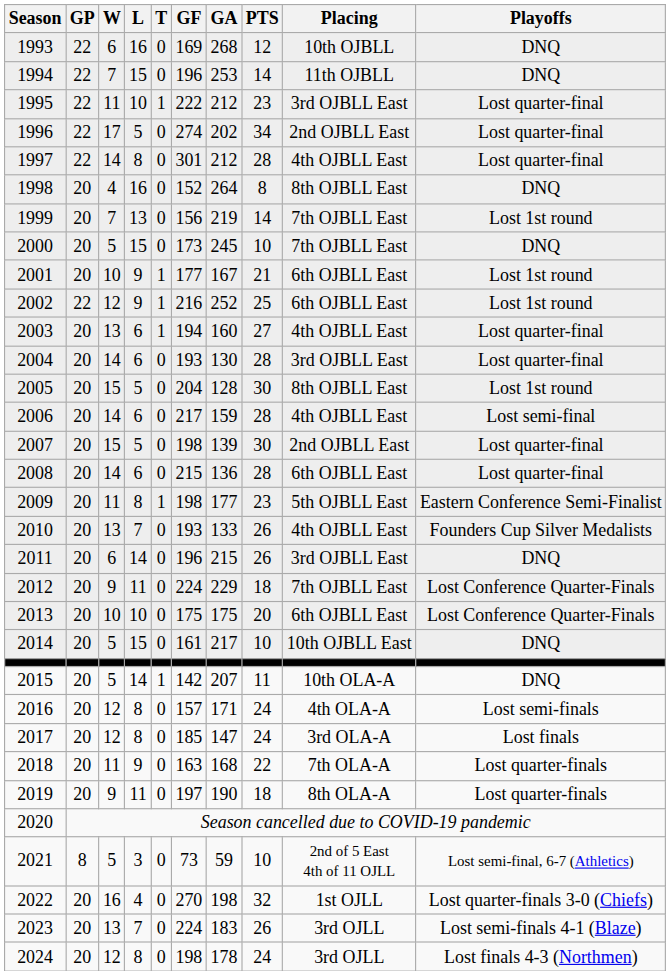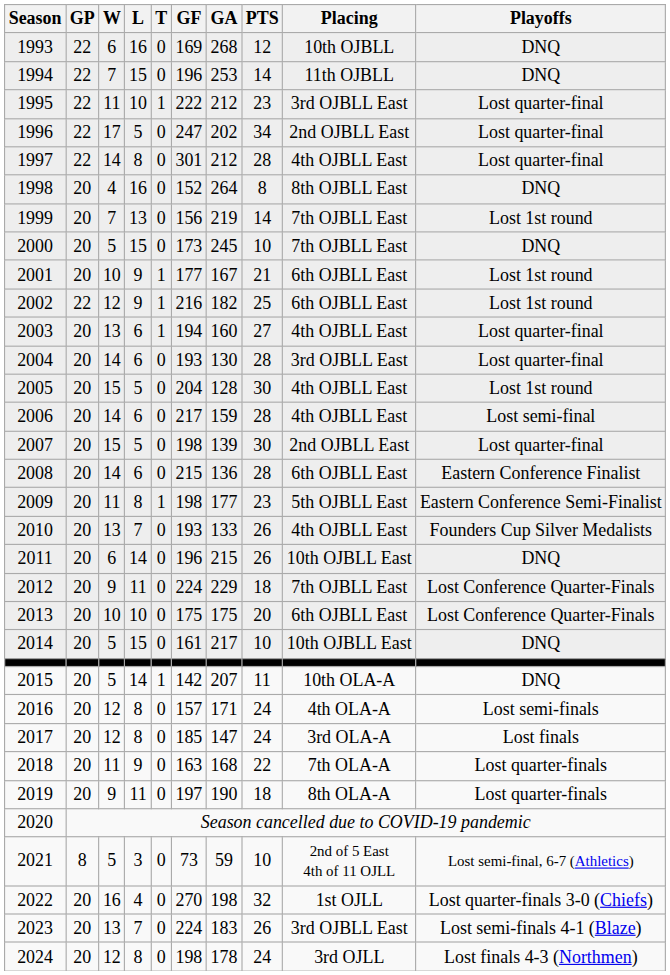 <table class="wikitable" style="text-align:center">
 <tr>
 <th>Season</th>
 <th>GP</th>
 <th>W</th>
 <th>L</th>
 <th>T</th>
 <th>GF</th>
 <th>GA</th>
 <th>PTS</th>
 <th>Placing</th>
 <th>Playoffs</th>
 </tr>
 <tr bgcolor="#eeeeee">
 <td>1993</td>
 <td>22</td>
 <td>6</td>
 <td>16</td>
 <td>0</td>
 <td>169</td>
 <td>268</td>
 <td>12</td>
 <td>10th OJBLL</td>
 <td>DNQ</td>
 </tr>
 <tr bgcolor="#eeeeee">
 <td>1994</td>
 <td>22</td>
 <td>7</td>
 <td>15</td>
 <td>0</td>
 <td>196</td>
 <td>253</td>
 <td>14</td>
 <td>11th OJBLL</td>
 <td>DNQ</td>
 </tr>
 <tr bgcolor="#eeeeee">
 <td>1995</td>
 <td>22</td>
 <td>11</td>
 <td>10</td>
 <td>1</td>
 <td>222</td>
 <td>212</td>
 <td>23</td>
 <td>3rd OJBLL East</td>
 <td>Lost quarter-final</td>
 </tr>
 <tr bgcolor="#eeeeee">
 <td>1996</td>
 <td>22</td>
 <td>17</td>
 <td>5</td>
 <td>0</td>
-<td>274</td>
+<td>247</td>
 <td>202</td>
 <td>34</td>
 <td>2nd OJBLL East</td>
 <td>Lost quarter-final</td>
 </tr>
 <tr bgcolor="#eeeeee">
 <td>1997</td>
 <td>22</td>
 <td>14</td>
 <td>8</td>
 <td>0</td>
 <td>301</td>
 <td>212</td>
 <td>28</td>
 <td>4th OJBLL East</td>
 <td>Lost quarter-final</td>
 </tr>
 <tr bgcolor="#eeeeee">
 <td>1998</td>
 <td>20</td>
 <td>4</td>
 <td>16</td>
 <td>0</td>
 <td>152</td>
 <td>264</td>
 <td>8</td>
 <td>8th OJBLL East</td>
 <td>DNQ</td>
 </tr>
 <tr bgcolor="#eeeeee">
 <td>1999</td>
 <td>20</td>
 <td>7</td>
 <td>13</td>
 <td>0</td>
 <td>156</td>
 <td>219</td>
 <td>14</td>
 <td>7th OJBLL East</td>
 <td>Lost 1st round</td>
 </tr>
 <tr bgcolor="#eeeeee">
 <td>2000</td>
 <td>20</td>
 <td>5</td>
 <td>15</td>
 <td>0</td>
 <td>173</td>
 <td>245</td>
 <td>10</td>
 <td>7th OJBLL East</td>
 <td>DNQ</td>
 </tr>
 <tr bgcolor="#eeeeee">
 <td>2001</td>
 <td>20</td>
 <td>10</td>
 <td>9</td>
 <td>1</td>
 <td>177</td>
 <td>167</td>
 <td>21</td>
 <td>6th OJBLL East</td>
 <td>Lost 1st round</td>
 </tr>
 <tr bgcolor="#eeeeee">
 <td>2002</td>
 <td>22</td>
 <td>12</td>
 <td>9</td>
 <td>1</td>
 <td>216</td>
-<td>252</td>
+<td>182</td>
 <td>25</td>
 <td>6th OJBLL East</td>
 <td>Lost 1st round</td>
 </tr>
 <tr bgcolor="#eeeeee">
 <td>2003</td>
 <td>20</td>
 <td>13</td>
 <td>6</td>
 <td>1</td>
 <td>194</td>
 <td>160</td>
 <td>27</td>
 <td>4th OJBLL East</td>
 <td>Lost quarter-final</td>
 </tr>
 <tr bgcolor="#eeeeee">
 <td>2004</td>
 <td>20</td>
 <td>14</td>
 <td>6</td>
 <td>0</td>
 <td>193</td>
 <td>130</td>
 <td>28</td>
 <td>3rd OJBLL East</td>
 <td>Lost quarter-final</td>
 </tr>
 <tr bgcolor="#eeeeee">
 <td>2005</td>
 <td>20</td>
 <td>15</td>
 <td>5</td>
 <td>0</td>
 <td>204</td>
 <td>128</td>
 <td>30</td>
-<td>8th OJBLL East</td>
+<td>4th OJBLL East</td>
 <td>Lost 1st round</td>
 </tr>
 <tr bgcolor="#eeeeee">
 <td>2006</td>
 <td>20</td>
 <td>14</td>
 <td>6</td>
 <td>0</td>
 <td>217</td>
 <td>159</td>
 <td>28</td>
 <td>4th OJBLL East</td>
 <td>Lost semi-final</td>
 </tr>
 <tr bgcolor="#eeeeee">
 <td>2007</td>
 <td>20</td>
 <td>15</td>
 <td>5</td>
 <td>0</td>
 <td>198</td>
 <td>139</td>
 <td>30</td>
 <td>2nd OJBLL East</td>
 <td>Lost quarter-final</td>
 </tr>
 <tr bgcolor="#eeeeee">
 <td>2008</td>
 <td>20</td>
 <td>14</td>
 <td>6</td>
 <td>0</td>
 <td>215</td>
 <td>136</td>
 <td>28</td>
 <td>6th OJBLL East</td>
-<td>Lost quarter-final</td>
+<td>Eastern Conference Finalist</td>
 </tr>
 <tr bgcolor="#eeeeee">
 <td>2009</td>
 <td>20</td>
 <td>11</td>
 <td>8</td>
 <td>1</td>
 <td>198</td>
 <td>177</td>
 <td>23</td>
 <td>5th OJBLL East</td>
 <td>Eastern Conference Semi-Finalist</td>
 </tr>
 <tr bgcolor="#eeeeee">
 <td>2010</td>
 <td>20</td>
 <td>13</td>
 <td>7</td>
 <td>0</td>
 <td>193</td>
 <td>133</td>
 <td>26</td>
 <td>4th OJBLL East</td>
 <td>Founders Cup Silver Medalists</td>
 </tr>
 <tr bgcolor="#eeeeee">
 <td>2011</td>
 <td>20</td>
 <td>6</td>
 <td>14</td>
 <td>0</td>
 <td>196</td>
 <td>215</td>
 <td>26</td>
-<td>3rd OJBLL East</td>
+<td>10th OJBLL East</td>
 <td>DNQ</td>
 </tr>
 <tr bgcolor="#eeeeee">
 <td>2012</td>
 <td>20</td>
 <td>9</td>
 <td>11</td>
 <td>0</td>
 <td>224</td>
 <td>229</td>
 <td>18</td>
 <td>7th OJBLL East</td>
 <td>Lost Conference Quarter-Finals</td>
 </tr>
 <tr bgcolor="#eeeeee">
 <td>2013</td>
 <td>20</td>
 <td>10</td>
 <td>10</td>
 <td>0</td>
 <td>175</td>
 <td>175</td>
 <td>20</td>
 <td>6th OJBLL East</td>
 <td>Lost Conference Quarter-Finals</td>
 </tr>
 <tr bgcolor="#eeeeee">
 <td>2014</td>
 <td>20</td>
 <td>5</td>
 <td>15</td>
 <td>0</td>
 <td>161</td>
 <td>217</td>
 <td>10</td>
 <td>10th OJBLL East</td>
 <td>DNQ</td>
 </tr>
 <tr bgcolor="#000000">
 <td></td>
 <td></td>
 <td></td>
 <td></td>
 <td></td>
 <td></td>
 <td></td>
 <td></td>
 <td></td>
 <td></td>
 </tr>
 <tr>
 <td>2015</td>
 <td>20</td>
 <td>5</td>
 <td>14</td>
 <td>1</td>
 <td>142</td>
 <td>207</td>
 <td>11</td>
 <td>10th OLA-A</td>
 <td>DNQ</td>
 </tr>
 <tr>
 <td>2016</td>
 <td>20</td>
 <td>12</td>
 <td>8</td>
 <td>0</td>
 <td>157</td>
 <td>171</td>
 <td>24</td>
 <td>4th OLA-A</td>
 <td>Lost semi-finals</td>
 </tr>
 <tr>
 <td>2017</td>
 <td>20</td>
 <td>12</td>
 <td>8</td>
 <td>0</td>
 <td>185</td>
 <td>147</td>
 <td>24</td>
 <td>3rd OLA-A</td>
 <td>Lost finals</td>
 </tr>
 <tr>
 <td>2018</td>
 <td>20</td>
 <td>11</td>
 <td>9</td>
 <td>0</td>
 <td>163</td>
 <td>168</td>
 <td>22</td>
 <td>7th OLA-A</td>
 <td>Lost quarter-finals</td>
 </tr>
 <tr>
 <td>2019</td>
 <td>20</td>
 <td>9</td>
 <td>11</td>
 <td>0</td>
 <td>197</td>
 <td>190</td>
 <td>18</td>
 <td>8th OLA-A</td>
 <td>Lost quarter-finals</td>
 </tr>
 <tr>
 <td>2020</td>
 <td colspan="9"><em>Season cancelled due to COVID-19 pandemic</em></td>
 </tr>
 <tr>
 <td>2021</td>
 <td>8</td>
 <td>5</td>
 <td>3</td>
 <td>0</td>
 <td>73</td>
 <td>59</td>
 <td>10</td>
 <td><small>2nd of 5 East<br>4th of 11 OJLL</small></td>
 <td><small>Lost semi-final, 6-7 (<a href='#'>Athletics</a>)</small></td>
 </tr>
 <tr>
 <td>2022</td>
 <td>20</td>
 <td>16</td>
 <td>4</td>
 <td>0</td>
 <td>270</td>
 <td>198</td>
 <td>32</td>
 <td>1st OJLL</td>
 <td>Lost quarter-finals 3-0 (<a href='#'>Chiefs</a>)</td>
 </tr>
 <tr>
 <td>2023</td>
 <td>20</td>
 <td>13</td>
 <td>7</td>
 <td>0</td>
 <td>224</td>
 <td>183</td>
 <td>26</td>
-<td>3rd OJLL</td>
+<td>3rd OJBLL East</td>
 <td>Lost semi-finals 4-1 (<a href='#'>Blaze</a>)</td>
 </tr>
 <tr>
 <td>2024</td>
 <td>20</td>
 <td>12</td>
 <td>8</td>
 <td>0</td>
 <td>198</td>
 <td>178</td>
 <td>24</td>
 <td>3rd OJLL</td>
 <td>Lost finals 4-3 (<a href='#'>Northmen</a>)</td>
 </tr>
 </table>
